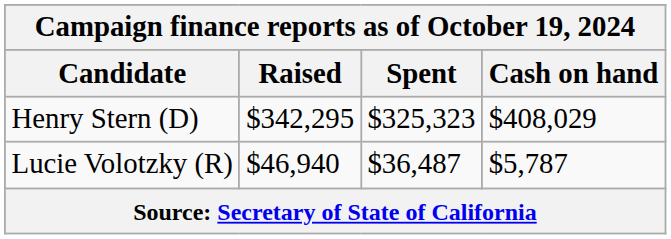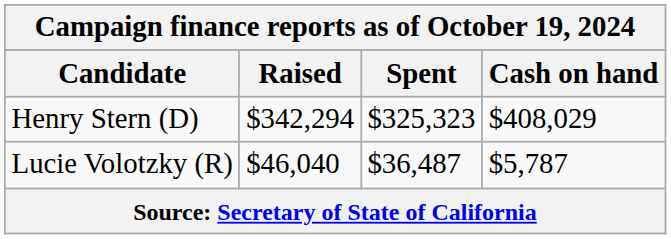 <table class="wikitable sortable">
 <tr>
 <th colspan=4>Campaign finance reports as of October 19, 2024</th>
 </tr>
 <tr style="text-align:center;">
 <th>Candidate</th>
 <th>Raised</th>
 <th>Spent</th>
 <th>Cash on hand</th>
 </tr>
 <tr>
 <td>Henry Stern (D)</td>
-<td>$342,295</td>
+<td>$342,294</td>
 <td>$325,323</td>
 <td>$408,029</td>
 </tr>
 <tr>
 <td>Lucie Volotzky (R)</td>
-<td>$46,940</td>
+<td>$46,040</td>
 <td>$36,487</td>
 <td>$5,787</td>
 </tr>
 <tr>
 <th colspan="4"><small>Source: <a href='#'>Secretary of State of California</a></small></th>
 </tr>
 </table>
